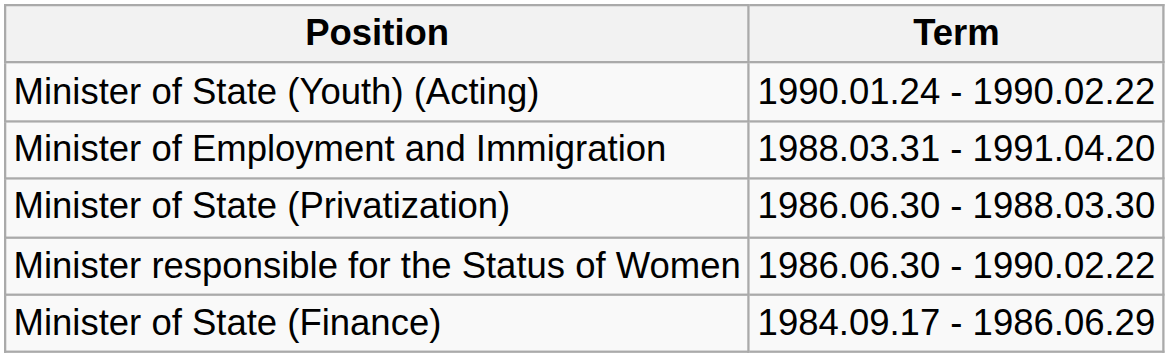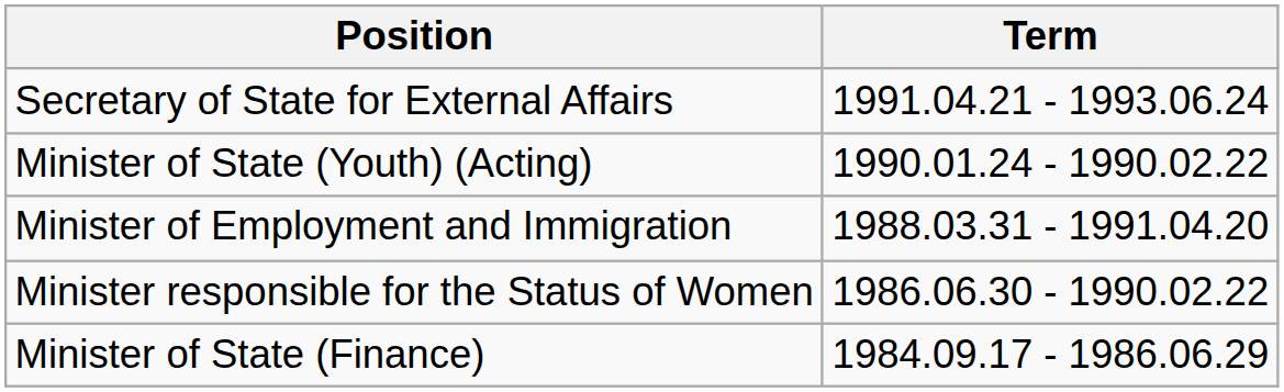 <table class="wikitable">
 <tr>
 <th>Position</th>
 <th>Term</th>
+</tr>
+<tr>
+<td>Secretary of State for External Affairs</td>
+<td>1991.04.21 - 1993.06.24</td>
 </tr>
 <tr>
 <td>Minister of State (Youth) (Acting)</td>
 <td>1990.01.24 - 1990.02.22</td>
 </tr>
 <tr>
 <td>Minister of Employment and Immigration</td>
 <td>1988.03.31 - 1991.04.20</td>
 </tr>
 <tr>
-<td>Minister of State (Privatization)</td>
-<td>1986.06.30 - 1988.03.30</td>
-</tr>
-<tr>
 <td>Minister responsible for the Status of Women</td>
 <td>1986.06.30 - 1990.02.22</td>
 </tr>
 <tr>
 <td>Minister of State (Finance)</td>
 <td>1984.09.17 - 1986.06.29</td>
 </tr>
 </table>
